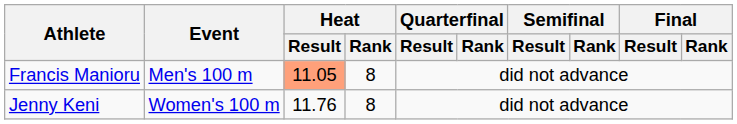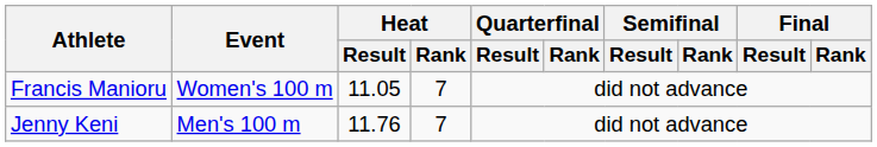 <table class=wikitable style="font-size:90%">
 <tr>
 <th rowspan="2">Athlete</th>
 <th rowspan="2">Event</th>
 <th colspan="2">Heat</th>
 <th colspan="2">Quarterfinal</th>
 <th colspan="2">Semifinal</th>
 <th colspan="2">Final</th>
 </tr>
 <tr style="font-size:95%">
 <th>Result</th>
 <th>Rank</th>
 <th>Result</th>
 <th>Rank</th>
 <th>Result</th>
 <th>Rank</th>
 <th>Result</th>
 <th>Rank</th>
 </tr>
 <tr align=center>
 <td align=left><a href='#'>Francis Manioru</a></td>
-<td align=left><a href='#'>Men's 100 m</a></td>
-<td style="background: lightsalmon;">11.05</td>
-<td>8</td>
+<td align=left><a href='#'>Women's 100 m</a></td>
+<td>11.05</td>
+<td>7</td>
 <td colspan=6>did not advance</td>
 </tr>
 <tr align=center>
 <td align=left><a href='#'>Jenny Keni</a></td>
-<td align=left><a href='#'>Women's 100 m</a></td>
+<td align=left><a href='#'>Men's 100 m</a></td>
 <td>11.76</td>
-<td>8</td>
+<td>7</td>
 <td colspan=6>did not advance</td>
 </tr>
 </table>
